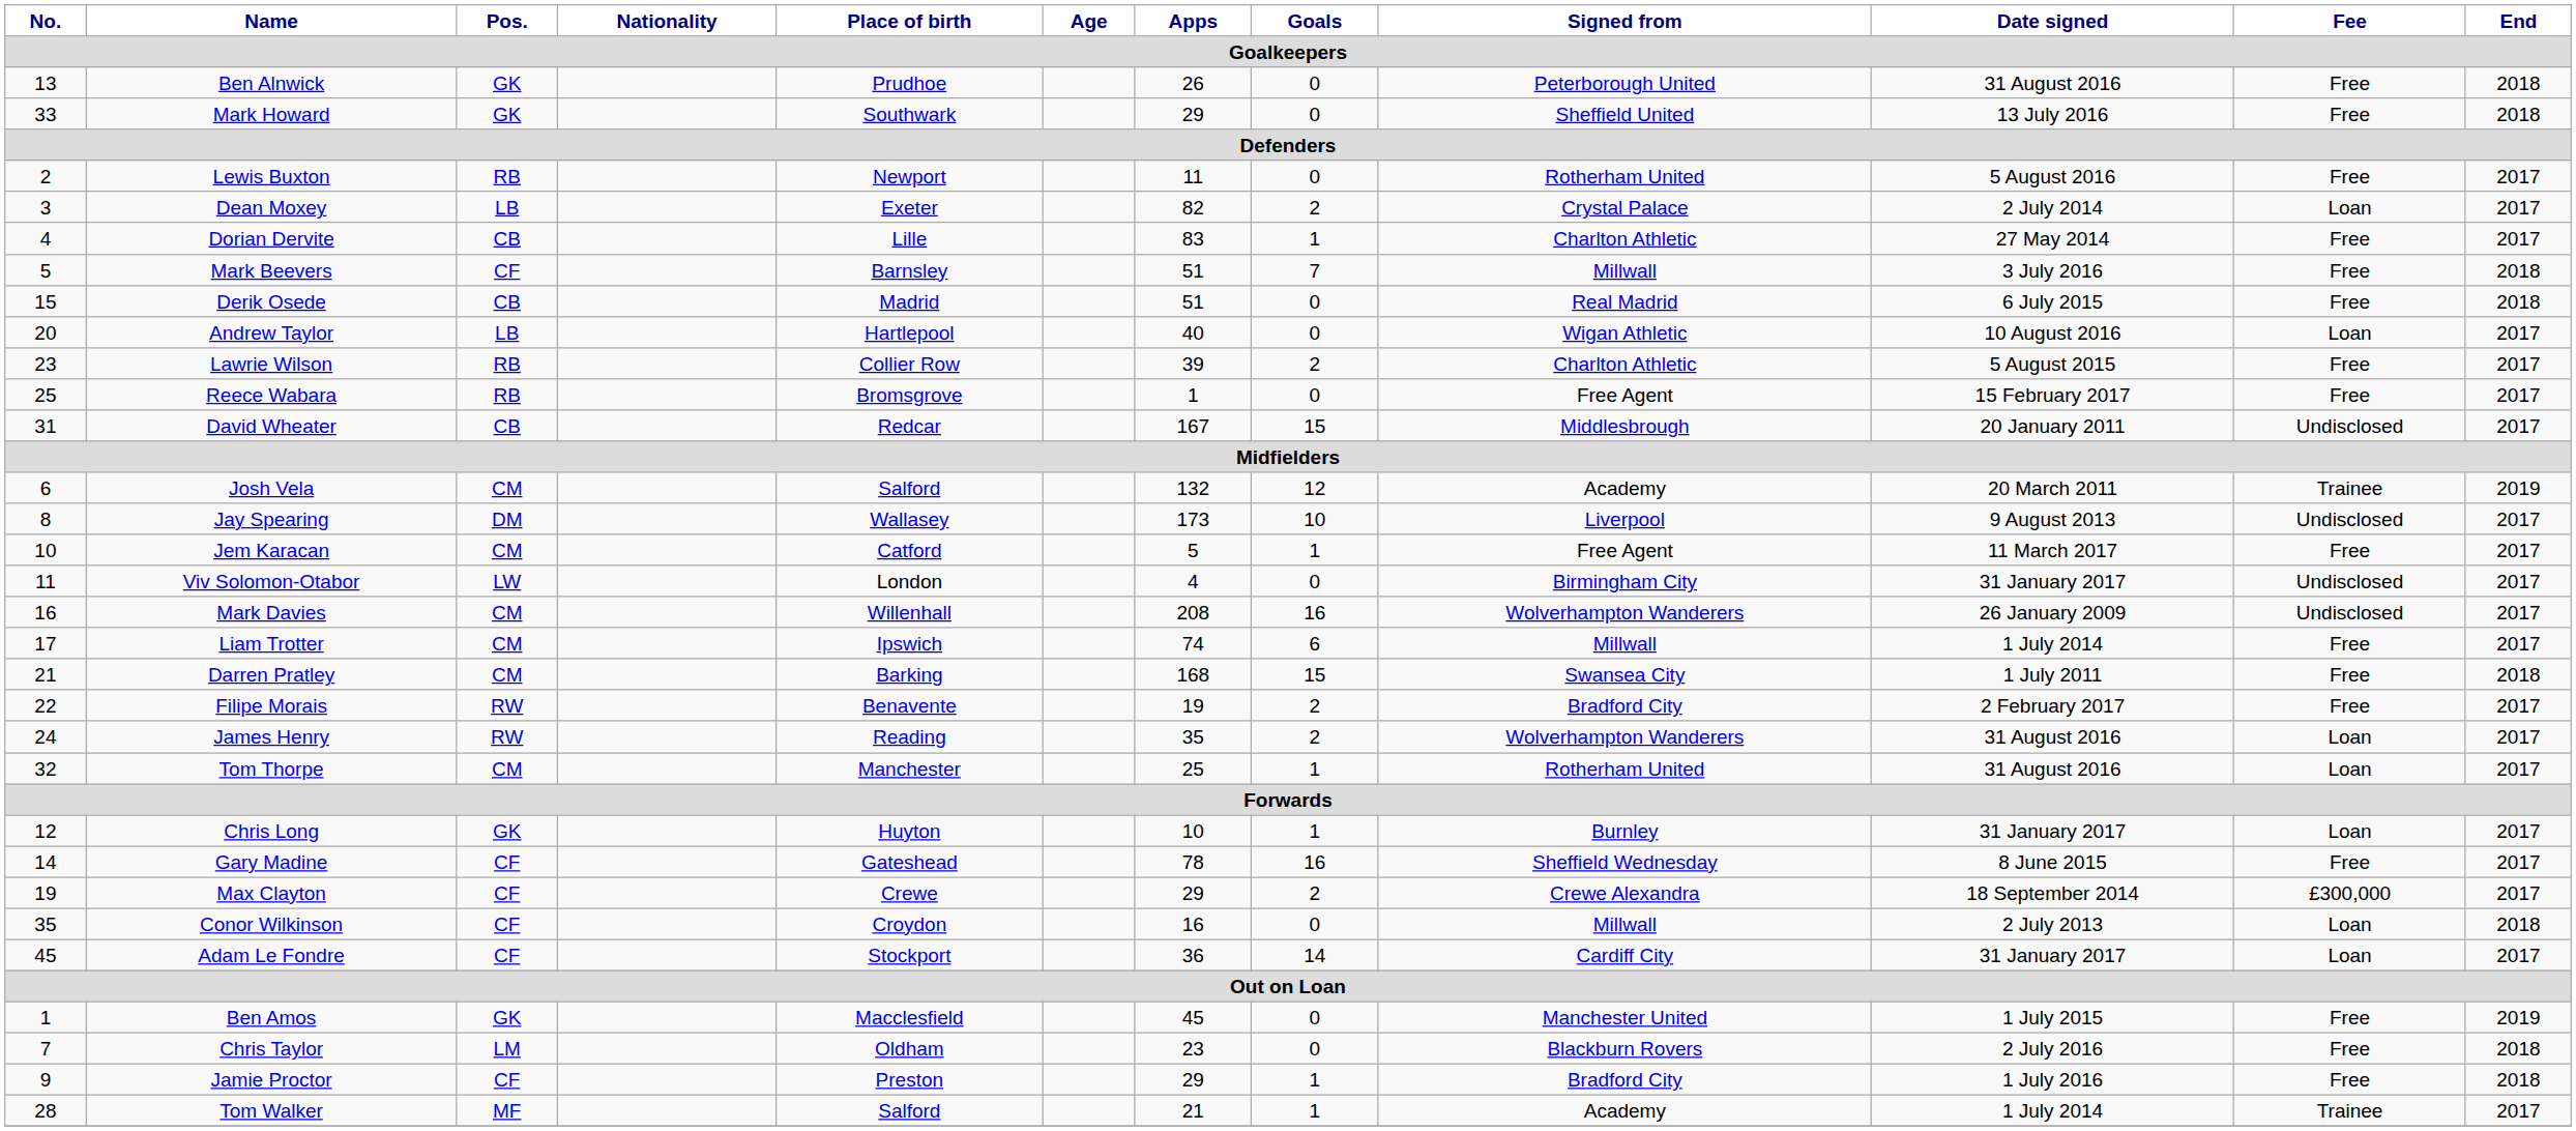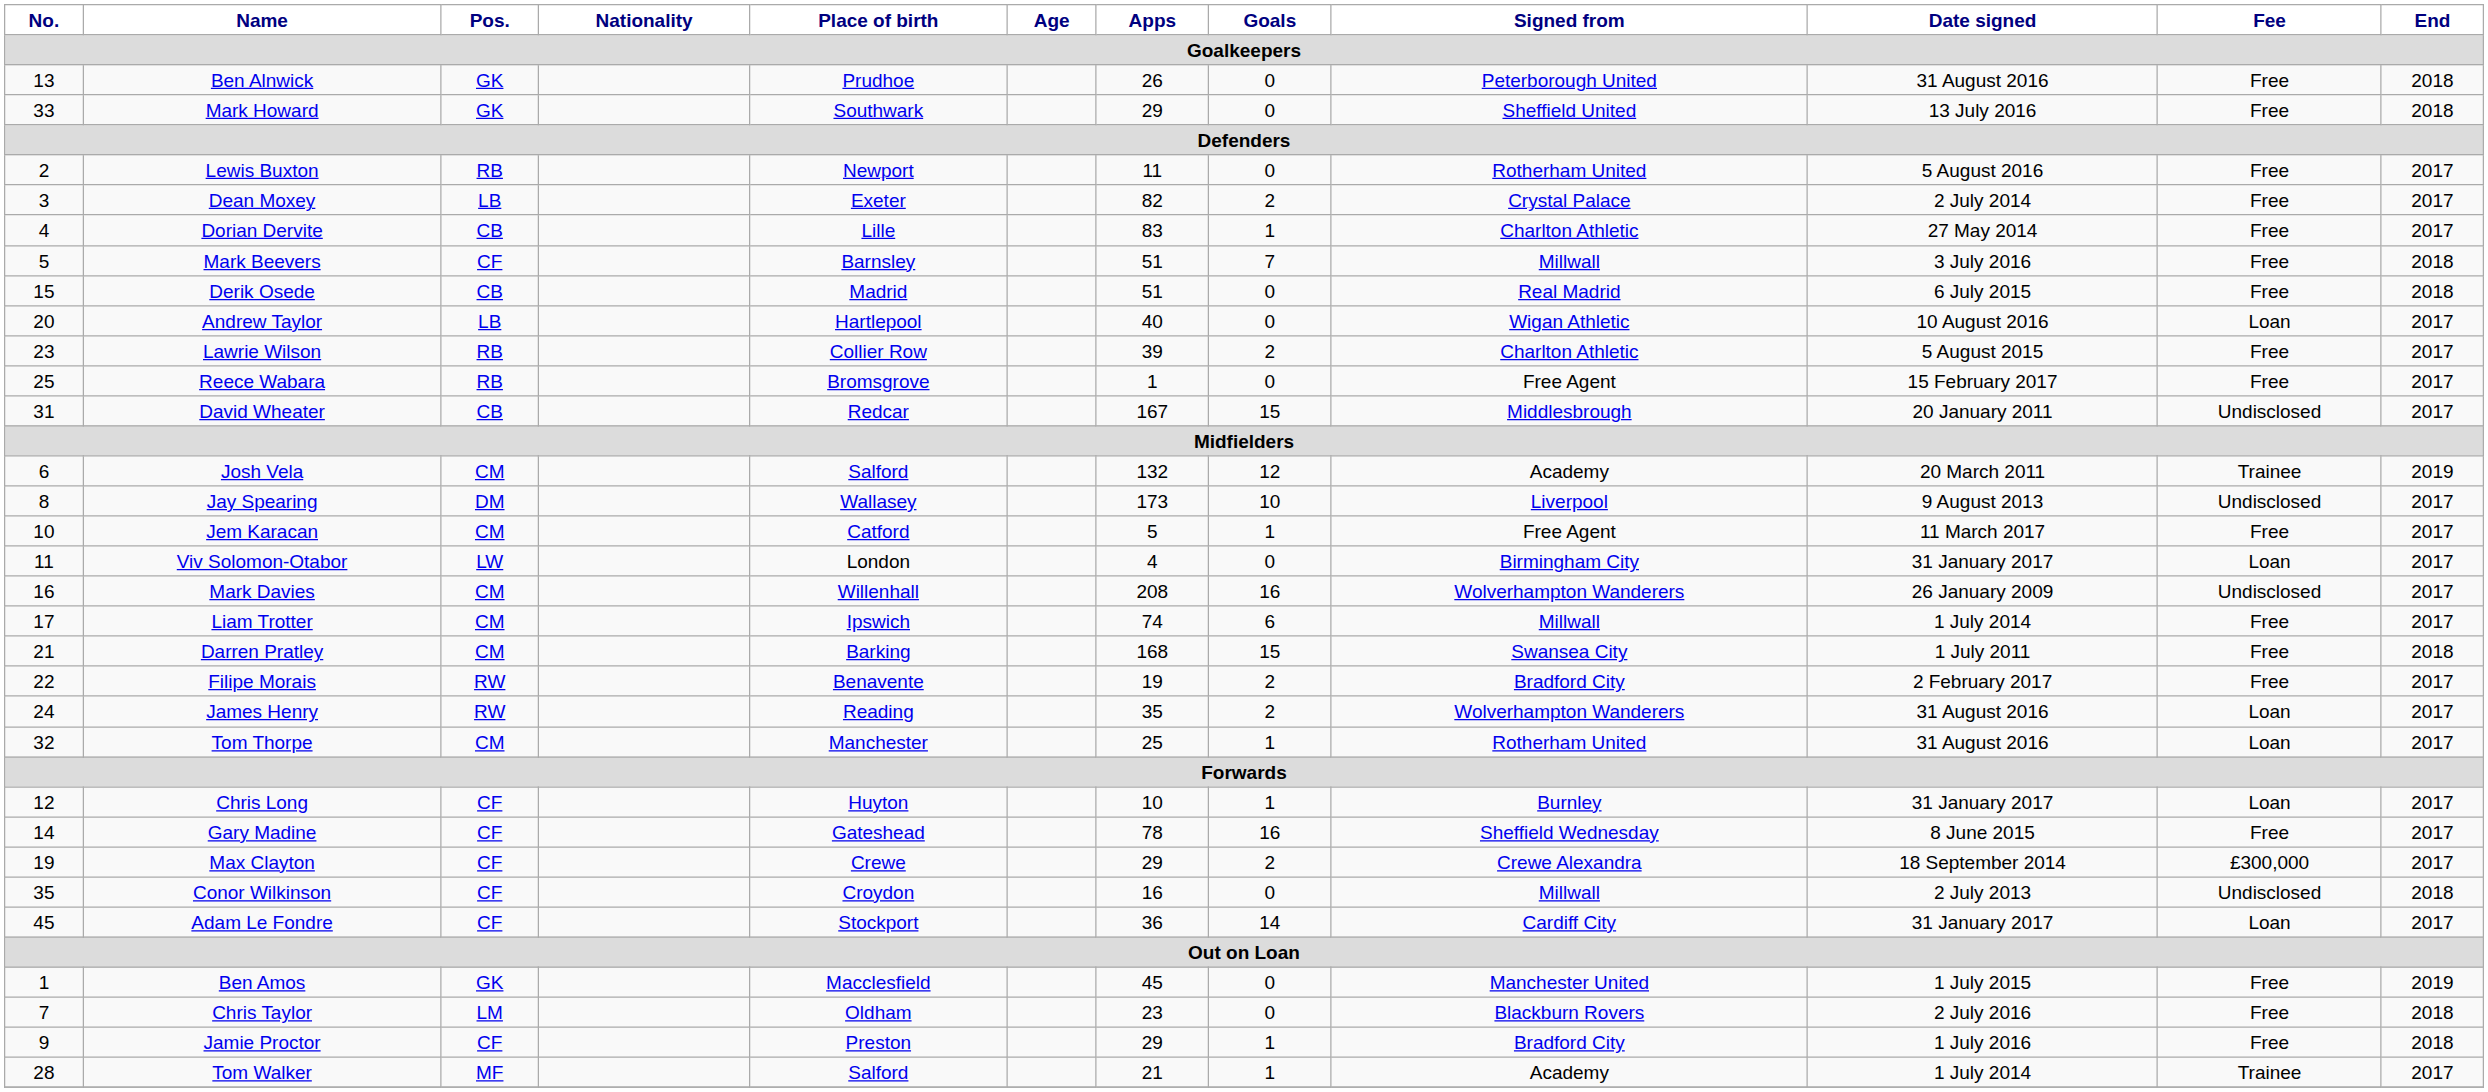 <table class="wikitable" style="text-align:center; font-size:95%; width:100%;">
 <tr>
 <th style="background:white; color:navy;">No.</th>
 <th style="background:white; color:navy;">Name</th>
 <th style="background:white; color:navy;">Pos.</th>
 <th style="background:white; color:navy;">Nationality</th>
 <th style="background:white; color:navy;">Place of birth</th>
 <th style="background:white; color:navy;">Age</th>
 <th style="background:white; color:navy;">Apps</th>
 <th style="background:white; color:navy;">Goals</th>
 <th style="background:white; color:navy;">Signed from</th>
 <th style="background:white; color:navy;">Date signed</th>
 <th style="background:white; color:navy;">Fee</th>
 <th style="background:white; color:navy;">End</th>
 </tr>
 <tr>
 <th colspan="14" style="background:#dcdcdc;">Goalkeepers</th>
 </tr>
 <tr>
 <td>13</td>
 <td><a href='#'>Ben Alnwick</a></td>
 <td><a href='#'>GK</a></td>
 <td></td>
 <td><a href='#'>Prudhoe</a></td>
 <td></td>
 <td>26</td>
 <td>0</td>
 <td><a href='#'>Peterborough United</a></td>
 <td>31 August 2016</td>
 <td>Free</td>
 <td>2018</td>
 </tr>
 <tr>
 <td>33</td>
 <td><a href='#'>Mark Howard</a></td>
 <td><a href='#'>GK</a></td>
 <td></td>
 <td><a href='#'>Southwark</a></td>
 <td></td>
 <td>29</td>
 <td>0</td>
 <td><a href='#'>Sheffield United</a></td>
 <td>13 July 2016</td>
 <td>Free</td>
 <td>2018</td>
 </tr>
 <tr>
 <th colspan="14" style="background:#dcdcdc;">Defenders</th>
 </tr>
 <tr>
 <td>2</td>
 <td><a href='#'>Lewis Buxton</a></td>
 <td><a href='#'>RB</a></td>
 <td></td>
 <td><a href='#'>Newport</a></td>
 <td></td>
 <td>11</td>
 <td>0</td>
 <td><a href='#'>Rotherham United</a></td>
 <td>5 August 2016</td>
 <td>Free</td>
 <td>2017</td>
 </tr>
 <tr>
 <td>3</td>
 <td><a href='#'>Dean Moxey</a></td>
 <td><a href='#'>LB</a></td>
 <td></td>
 <td><a href='#'>Exeter</a></td>
 <td></td>
 <td>82</td>
 <td>2</td>
 <td><a href='#'>Crystal Palace</a></td>
 <td>2 July 2014</td>
-<td>Loan</td>
+<td>Free</td>
 <td>2017</td>
 </tr>
 <tr>
 <td>4</td>
 <td><a href='#'>Dorian Dervite</a></td>
 <td><a href='#'>CB</a></td>
 <td></td>
 <td><a href='#'>Lille</a></td>
 <td></td>
 <td>83</td>
 <td>1</td>
 <td><a href='#'>Charlton Athletic</a></td>
 <td>27 May 2014</td>
 <td>Free</td>
 <td>2017</td>
 </tr>
 <tr>
 <td>5</td>
 <td><a href='#'>Mark Beevers</a></td>
 <td><a href='#'>CF</a></td>
 <td></td>
 <td><a href='#'>Barnsley</a></td>
 <td></td>
 <td>51</td>
 <td>7</td>
 <td><a href='#'>Millwall</a></td>
 <td>3 July 2016</td>
 <td>Free</td>
 <td>2018</td>
 </tr>
 <tr>
 <td>15</td>
 <td><a href='#'>Derik Osede</a></td>
 <td><a href='#'>CB</a></td>
 <td></td>
 <td><a href='#'>Madrid</a></td>
 <td></td>
 <td>51</td>
 <td>0</td>
 <td><a href='#'>Real Madrid</a></td>
 <td>6 July 2015</td>
 <td>Free</td>
 <td>2018</td>
 </tr>
 <tr>
 <td>20</td>
 <td><a href='#'>Andrew Taylor</a></td>
 <td><a href='#'>LB</a></td>
 <td></td>
 <td><a href='#'>Hartlepool</a></td>
 <td></td>
 <td>40</td>
 <td>0</td>
 <td><a href='#'>Wigan Athletic</a></td>
 <td>10 August 2016</td>
 <td>Loan</td>
 <td>2017</td>
 </tr>
 <tr>
 <td>23</td>
 <td><a href='#'>Lawrie Wilson</a></td>
 <td><a href='#'>RB</a></td>
 <td></td>
 <td><a href='#'>Collier Row</a></td>
 <td></td>
 <td>39</td>
 <td>2</td>
 <td><a href='#'>Charlton Athletic</a></td>
 <td>5 August 2015</td>
 <td>Free</td>
 <td>2017</td>
 </tr>
 <tr>
 <td>25</td>
 <td><a href='#'>Reece Wabara</a></td>
 <td><a href='#'>RB</a></td>
 <td></td>
 <td><a href='#'>Bromsgrove</a></td>
 <td></td>
 <td>1</td>
 <td>0</td>
 <td>Free Agent</td>
 <td>15 February 2017</td>
 <td>Free</td>
 <td>2017</td>
 </tr>
 <tr>
 <td>31</td>
 <td><a href='#'>David Wheater</a></td>
 <td><a href='#'>CB</a></td>
 <td></td>
 <td><a href='#'>Redcar</a></td>
 <td></td>
 <td>167</td>
 <td>15</td>
 <td><a href='#'>Middlesbrough</a></td>
 <td>20 January 2011</td>
 <td>Undisclosed</td>
 <td>2017</td>
 </tr>
 <tr>
 <th colspan="14" style="background:#dcdcdc;">Midfielders</th>
 </tr>
 <tr>
 <td>6</td>
 <td><a href='#'>Josh Vela</a></td>
 <td><a href='#'>CM</a></td>
 <td></td>
 <td><a href='#'>Salford</a></td>
 <td></td>
 <td>132</td>
 <td>12</td>
 <td>Academy</td>
 <td>20 March 2011</td>
 <td>Trainee</td>
 <td>2019</td>
 </tr>
 <tr>
 <td>8</td>
 <td><a href='#'>Jay Spearing</a></td>
 <td><a href='#'>DM</a></td>
 <td></td>
 <td><a href='#'>Wallasey</a></td>
 <td></td>
 <td>173</td>
 <td>10</td>
 <td><a href='#'>Liverpool</a></td>
 <td>9 August 2013</td>
 <td>Undisclosed</td>
 <td>2017</td>
 </tr>
 <tr>
 <td>10</td>
 <td><a href='#'>Jem Karacan</a></td>
 <td><a href='#'>CM</a></td>
 <td></td>
 <td><a href='#'>Catford</a></td>
 <td></td>
 <td>5</td>
 <td>1</td>
 <td>Free Agent</td>
 <td>11 March 2017</td>
 <td>Free</td>
 <td>2017</td>
 </tr>
 <tr>
 <td>11</td>
 <td><a href='#'>Viv Solomon-Otabor</a></td>
 <td><a href='#'>LW</a></td>
 <td></td>
 <td>London</td>
 <td></td>
 <td>4</td>
 <td>0</td>
 <td><a href='#'>Birmingham City</a></td>
 <td>31 January 2017</td>
-<td>Undisclosed</td>
+<td>Loan</td>
 <td>2017</td>
 </tr>
 <tr>
 <td>16</td>
 <td><a href='#'>Mark Davies</a></td>
 <td><a href='#'>CM</a></td>
 <td></td>
 <td><a href='#'>Willenhall</a></td>
 <td></td>
 <td>208</td>
 <td>16</td>
 <td><a href='#'>Wolverhampton Wanderers</a></td>
 <td>26 January 2009</td>
 <td>Undisclosed</td>
 <td>2017</td>
 </tr>
 <tr>
 <td>17</td>
 <td><a href='#'>Liam Trotter</a></td>
 <td><a href='#'>CM</a></td>
 <td></td>
 <td><a href='#'>Ipswich</a></td>
 <td></td>
 <td>74</td>
 <td>6</td>
 <td><a href='#'>Millwall</a></td>
 <td>1 July 2014</td>
 <td>Free</td>
 <td>2017</td>
 </tr>
 <tr>
 <td>21</td>
 <td><a href='#'>Darren Pratley</a></td>
 <td><a href='#'>CM</a></td>
 <td></td>
 <td><a href='#'>Barking</a></td>
 <td></td>
 <td>168</td>
 <td>15</td>
 <td><a href='#'>Swansea City</a></td>
 <td>1 July 2011</td>
 <td>Free</td>
 <td>2018</td>
 </tr>
 <tr>
 <td>22</td>
 <td><a href='#'>Filipe Morais</a></td>
 <td><a href='#'>RW</a></td>
 <td></td>
 <td><a href='#'>Benavente</a></td>
 <td></td>
 <td>19</td>
 <td>2</td>
 <td><a href='#'>Bradford City</a></td>
 <td>2 February 2017</td>
 <td>Free</td>
 <td>2017</td>
 </tr>
 <tr>
 <td>24</td>
 <td><a href='#'>James Henry</a></td>
 <td><a href='#'>RW</a></td>
 <td></td>
 <td><a href='#'>Reading</a></td>
 <td></td>
 <td>35</td>
 <td>2</td>
 <td><a href='#'>Wolverhampton Wanderers</a></td>
 <td>31 August 2016</td>
 <td>Loan</td>
 <td>2017</td>
 </tr>
 <tr>
 <td>32</td>
 <td><a href='#'>Tom Thorpe</a></td>
 <td><a href='#'>CM</a></td>
 <td></td>
 <td><a href='#'>Manchester</a></td>
 <td></td>
 <td>25</td>
 <td>1</td>
 <td><a href='#'>Rotherham United</a></td>
 <td>31 August 2016</td>
 <td>Loan</td>
 <td>2017</td>
 </tr>
 <tr>
 <th colspan="14" style="background:#dcdcdc;">Forwards</th>
 </tr>
 <tr>
 <td>12</td>
 <td><a href='#'>Chris Long</a></td>
-<td><a href='#'>GK</a></td>
+<td><a href='#'>CF</a></td>
 <td></td>
 <td><a href='#'>Huyton</a></td>
 <td></td>
 <td>10</td>
 <td>1</td>
 <td><a href='#'>Burnley</a></td>
 <td>31 January 2017</td>
 <td>Loan</td>
 <td>2017</td>
 </tr>
 <tr>
 <td>14</td>
 <td><a href='#'>Gary Madine</a></td>
 <td><a href='#'>CF</a></td>
 <td></td>
 <td><a href='#'>Gateshead</a></td>
 <td></td>
 <td>78</td>
 <td>16</td>
 <td><a href='#'>Sheffield Wednesday</a></td>
 <td>8 June 2015</td>
 <td>Free</td>
 <td>2017</td>
 </tr>
 <tr>
 <td>19</td>
 <td><a href='#'>Max Clayton</a></td>
 <td><a href='#'>CF</a></td>
 <td></td>
 <td><a href='#'>Crewe</a></td>
 <td></td>
 <td>29</td>
 <td>2</td>
 <td><a href='#'>Crewe Alexandra</a></td>
 <td>18 September 2014</td>
 <td>£300,000</td>
 <td>2017</td>
 </tr>
 <tr>
 <td>35</td>
 <td><a href='#'>Conor Wilkinson</a></td>
 <td><a href='#'>CF</a></td>
 <td></td>
 <td><a href='#'>Croydon</a></td>
 <td></td>
 <td>16</td>
 <td>0</td>
 <td><a href='#'>Millwall</a></td>
 <td>2 July 2013</td>
-<td>Loan</td>
+<td>Undisclosed</td>
 <td>2018</td>
 </tr>
 <tr>
 <td>45</td>
 <td><a href='#'>Adam Le Fondre</a></td>
 <td><a href='#'>CF</a></td>
 <td></td>
 <td><a href='#'>Stockport</a></td>
 <td></td>
 <td>36</td>
 <td>14</td>
 <td><a href='#'>Cardiff City</a></td>
 <td>31 January 2017</td>
 <td>Loan</td>
 <td>2017</td>
 </tr>
 <tr>
 <th colspan="14" style="background:#dcdcdc;">Out on Loan</th>
 </tr>
 <tr>
 <td>1</td>
 <td><a href='#'>Ben Amos</a></td>
 <td><a href='#'>GK</a></td>
 <td></td>
 <td><a href='#'>Macclesfield</a></td>
 <td></td>
 <td>45</td>
 <td>0</td>
 <td><a href='#'>Manchester United</a></td>
 <td>1 July 2015</td>
 <td>Free</td>
 <td>2019</td>
 </tr>
 <tr>
 <td>7</td>
 <td><a href='#'>Chris Taylor</a></td>
 <td><a href='#'>LM</a></td>
 <td></td>
 <td><a href='#'>Oldham</a></td>
 <td></td>
 <td>23</td>
 <td>0</td>
 <td><a href='#'>Blackburn Rovers</a></td>
 <td>2 July 2016</td>
 <td>Free</td>
 <td>2018</td>
 </tr>
 <tr>
 <td>9</td>
 <td><a href='#'>Jamie Proctor</a></td>
 <td><a href='#'>CF</a></td>
 <td></td>
 <td><a href='#'>Preston</a></td>
 <td></td>
 <td>29</td>
 <td>1</td>
 <td><a href='#'>Bradford City</a></td>
 <td>1 July 2016</td>
 <td>Free</td>
 <td>2018</td>
 </tr>
 <tr>
 <td>28</td>
 <td><a href='#'>Tom Walker</a></td>
 <td><a href='#'>MF</a></td>
 <td></td>
 <td><a href='#'>Salford</a></td>
 <td></td>
 <td>21</td>
 <td>1</td>
 <td>Academy</td>
 <td>1 July 2014</td>
 <td>Trainee</td>
 <td>2017</td>
 </tr>
 <tr>
 </tr>
 </table>
